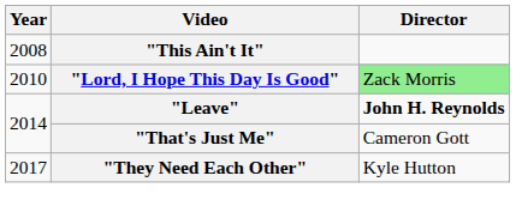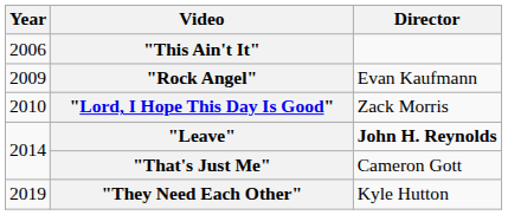 <table class="wikitable plainrowheaders">
 <tr>
 <th>Year</th>
 <th style="width:16em;">Video</th>
 <th>Director</th>
 </tr>
 <tr>
-<td>2008</td>
+<td>2006</td>
 <th scope="row">"This Ain't It"</th>
 <td></td>
 </tr>
 <tr>
+<td>2009</td>
+<th scope="row">"Rock Angel"</th>
+<td>Evan Kaufmann</td>
+</tr>
+<tr>
 <td>2010</td>
 <th scope="row">"<a href='#'>Lord, I Hope This Day Is Good</a>"</th>
-<td style="background: lightgreen;">Zack Morris</td>
+<td>Zack Morris</td>
 </tr>
 <tr>
 <td rowspan="2">2014</td>
 <th scope="row">"Leave"</th>
 <td><strong>John H. Reynolds</strong></td>
 </tr>
 <tr>
 <th scope="row">"That's Just Me"</th>
 <td>Cameron Gott</td>
 </tr>
 <tr>
-<td>2017</td>
+<td>2019</td>
 <th scope="row">"They Need Each Other"</th>
 <td>Kyle Hutton</td>
 </tr>
 </table>
